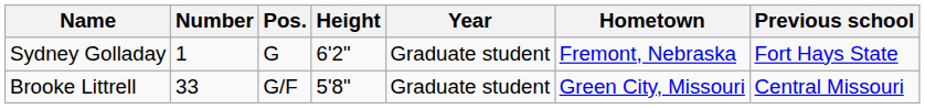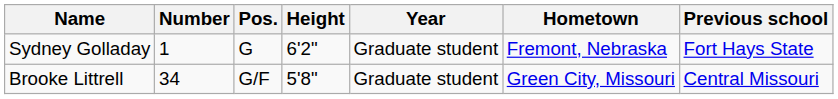 <table class="wikitable" border="1">
 <tr>
 <th>Name</th>
 <th>Number</th>
 <th>Pos.</th>
 <th>Height</th>
 <th>Year</th>
 <th>Hometown</th>
 <th>Previous school</th>
 </tr>
 <tr>
 <td>Sydney Golladay</td>
 <td>1</td>
 <td>G</td>
 <td>6'2"</td>
 <td>Graduate student</td>
 <td><a href='#'>Fremont, Nebraska</a></td>
 <td><a href='#'>Fort Hays State</a></td>
 </tr>
 <tr>
 <td>Brooke Littrell</td>
-<td>33</td>
+<td>34</td>
 <td>G/F</td>
 <td>5'8"</td>
 <td>Graduate student</td>
 <td><a href='#'>Green City, Missouri</a></td>
 <td><a href='#'>Central Missouri</a></td>
 </tr>
 </table>
